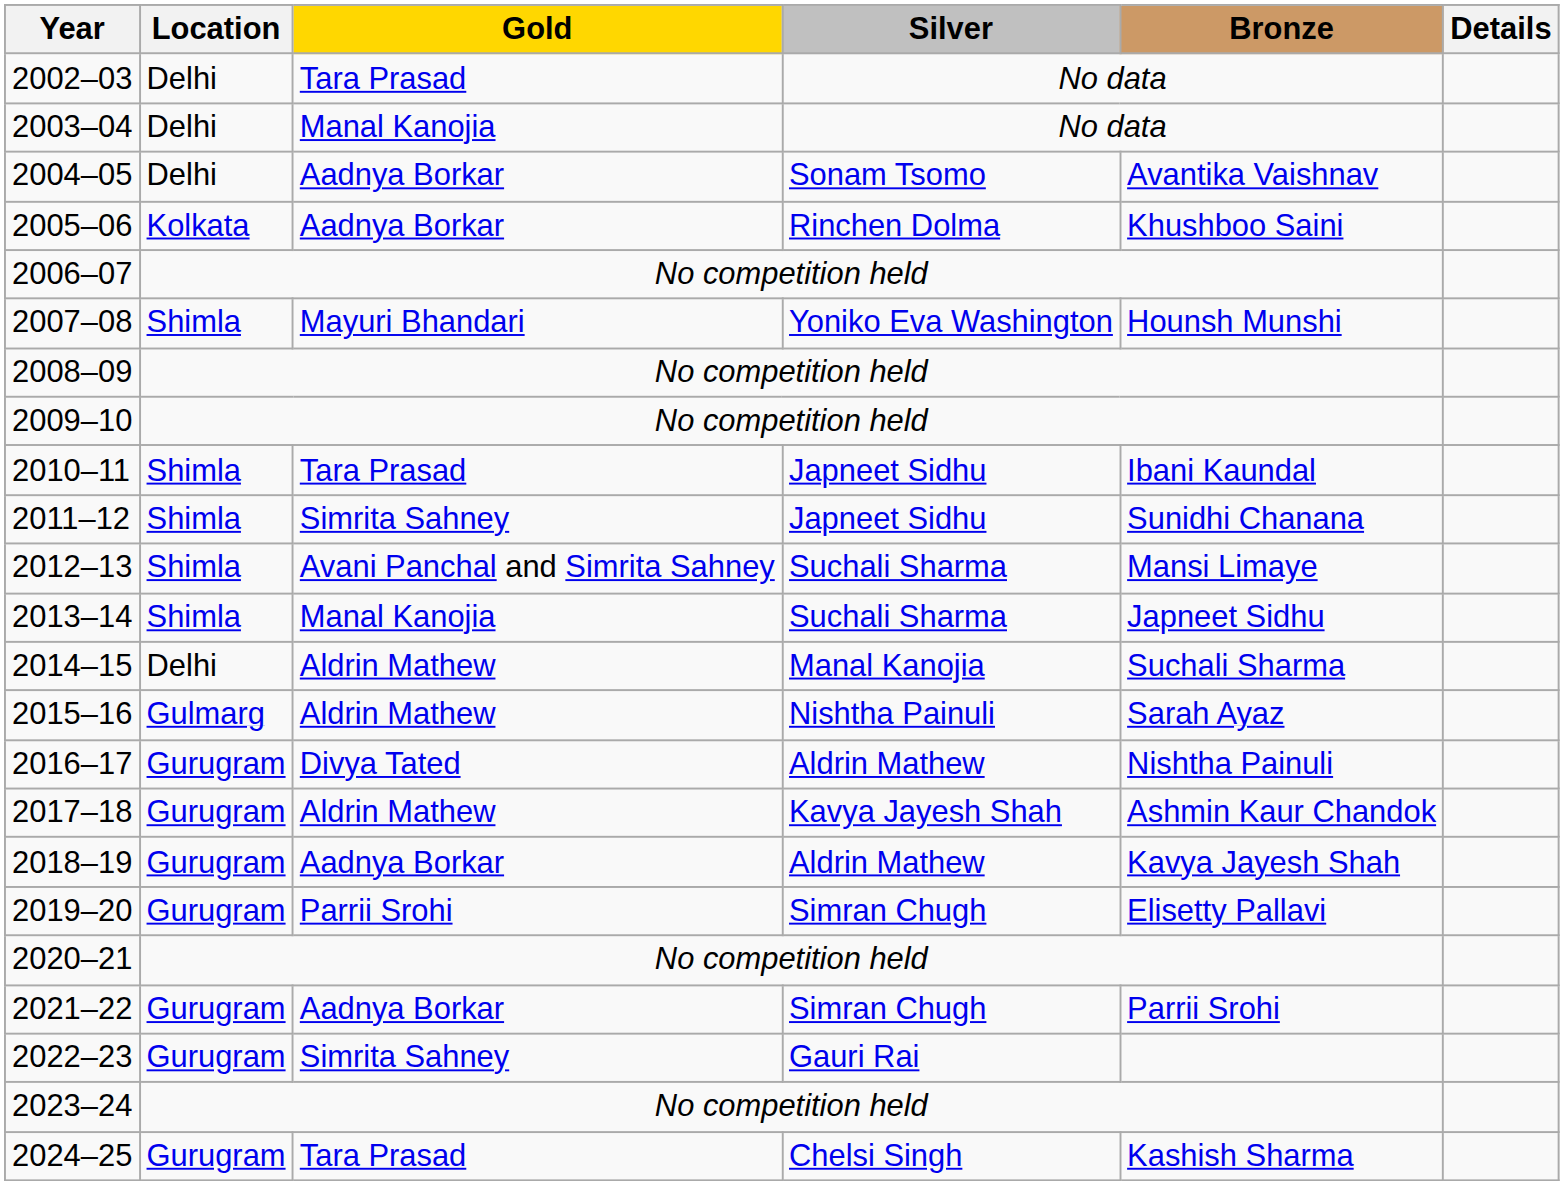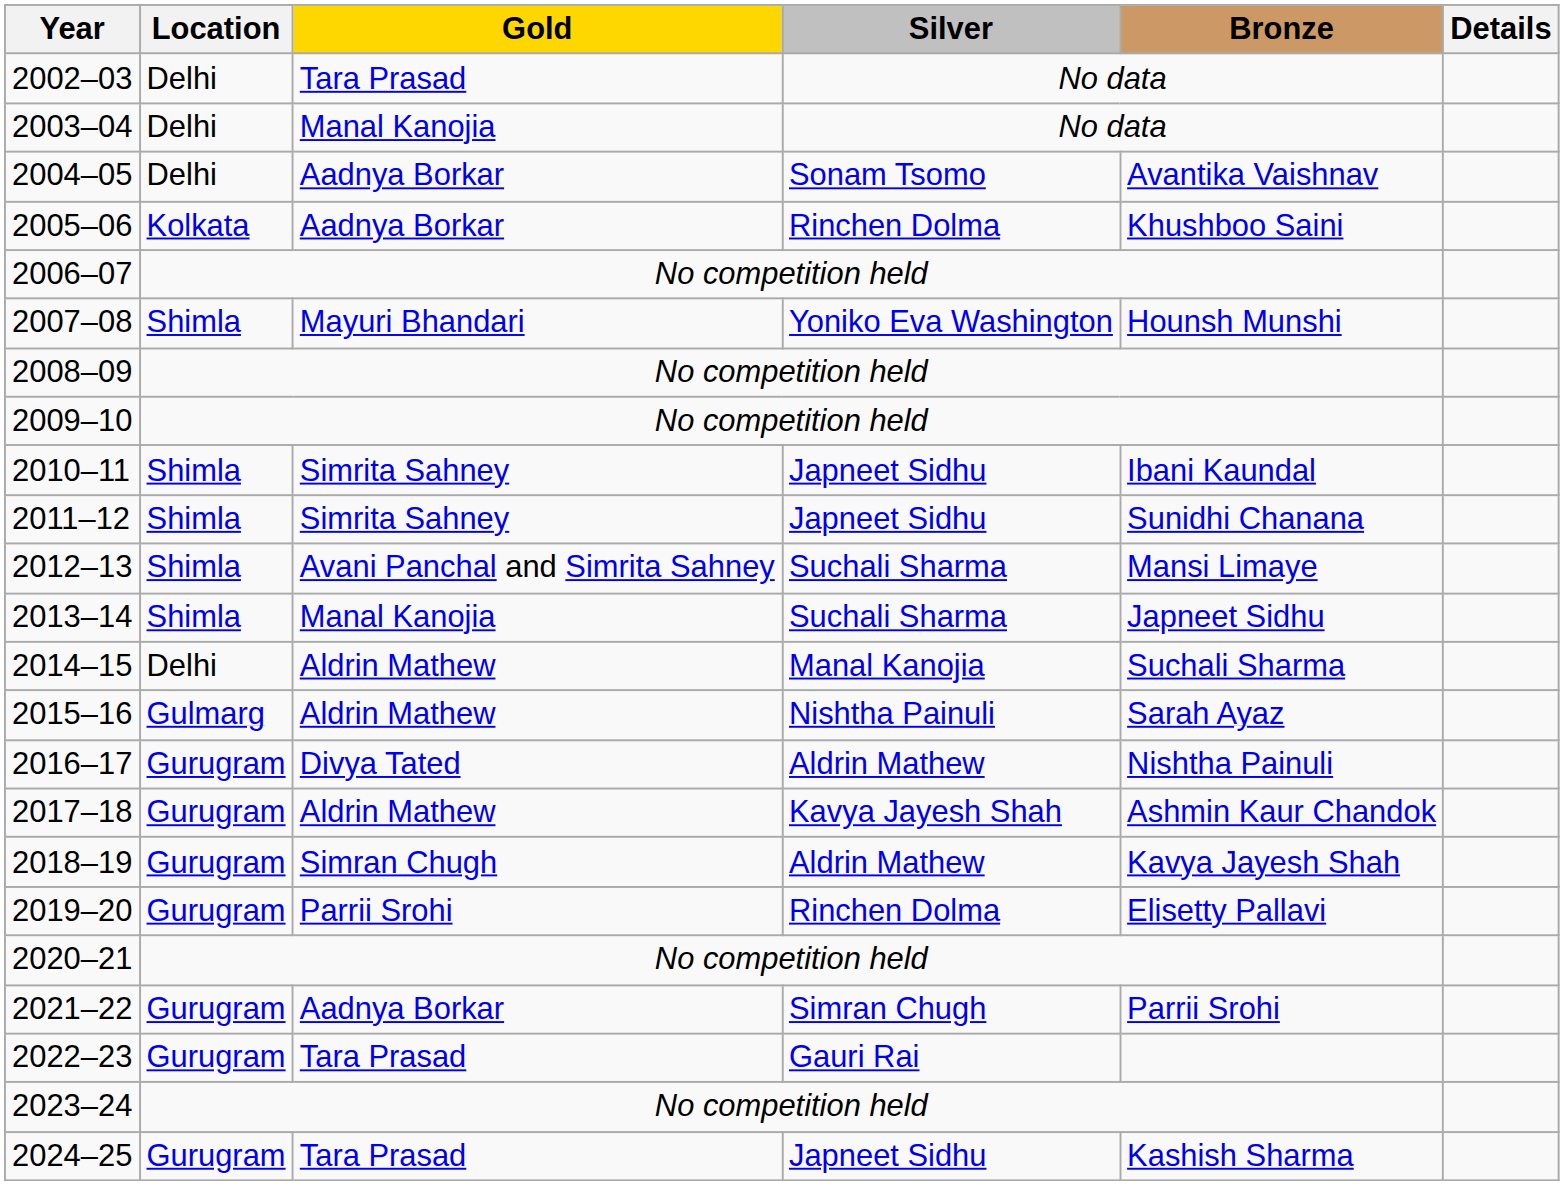 <table class="wikitable">
 <tr>
 <th>Year</th>
 <th>Location</th>
 <td align=center bgcolor=gold><strong>Gold</strong></td>
 <td align=center bgcolor=silver><strong>Silver</strong></td>
 <td align=center bgcolor=cc9966><strong>Bronze</strong></td>
 <th>Details</th>
 </tr>
 <tr>
 <td>2002–03</td>
 <td>Delhi</td>
 <td><a href='#'>Tara Prasad</a></td>
 <td colspan=2 align=center><em>No data</em></td>
 <td></td>
 </tr>
 <tr>
 <td>2003–04</td>
 <td>Delhi</td>
 <td><a href='#'>Manal Kanojia</a></td>
 <td colspan=2 align=center><em>No data</em></td>
 <td></td>
 </tr>
 <tr>
 <td>2004–05</td>
 <td>Delhi</td>
 <td><a href='#'>Aadnya Borkar</a></td>
 <td><a href='#'>Sonam Tsomo</a></td>
 <td><a href='#'>Avantika Vaishnav</a></td>
 <td></td>
 </tr>
 <tr>
 <td>2005–06</td>
 <td><a href='#'>Kolkata</a></td>
 <td><a href='#'>Aadnya Borkar</a></td>
 <td><a href='#'>Rinchen Dolma</a></td>
 <td><a href='#'>Khushboo Saini</a></td>
 <td></td>
 </tr>
 <tr>
 <td>2006–07</td>
 <td colspan=4 align=center><em>No competition held</em></td>
 <td></td>
 </tr>
 <tr>
 <td>2007–08</td>
 <td><a href='#'>Shimla</a></td>
 <td><a href='#'>Mayuri Bhandari</a></td>
 <td><a href='#'>Yoniko Eva Washington</a></td>
 <td><a href='#'>Hounsh Munshi</a></td>
 <td></td>
 </tr>
 <tr>
 <td>2008–09</td>
 <td colspan=4 align=center><em>No competition held</em></td>
 <td></td>
 </tr>
 <tr>
 <td>2009–10</td>
 <td colspan=4 align=center><em>No competition held</em></td>
 <td></td>
 </tr>
 <tr>
 <td>2010–11</td>
 <td><a href='#'>Shimla</a></td>
-<td><a href='#'>Tara Prasad</a></td>
+<td><a href='#'>Simrita Sahney</a></td>
 <td><a href='#'>Japneet Sidhu</a></td>
 <td><a href='#'>Ibani Kaundal</a></td>
 <td></td>
 </tr>
 <tr>
 <td>2011–12</td>
 <td><a href='#'>Shimla</a></td>
 <td><a href='#'>Simrita Sahney</a></td>
 <td><a href='#'>Japneet Sidhu</a></td>
 <td><a href='#'>Sunidhi Chanana</a></td>
 <td></td>
 </tr>
 <tr>
 <td>2012–13</td>
 <td><a href='#'>Shimla</a></td>
 <td><a href='#'>Avani Panchal</a> and <a href='#'>Simrita Sahney</a></td>
 <td><a href='#'>Suchali Sharma</a></td>
 <td><a href='#'>Mansi Limaye</a></td>
 <td></td>
 </tr>
 <tr>
 <td>2013–14</td>
 <td><a href='#'>Shimla</a></td>
 <td><a href='#'>Manal Kanojia</a></td>
 <td><a href='#'>Suchali Sharma</a></td>
 <td><a href='#'>Japneet Sidhu</a></td>
 <td></td>
 </tr>
 <tr>
 <td>2014–15</td>
 <td>Delhi</td>
 <td><a href='#'>Aldrin Mathew</a></td>
 <td><a href='#'>Manal Kanojia</a></td>
 <td><a href='#'>Suchali Sharma</a></td>
 <td></td>
 </tr>
 <tr>
 <td>2015–16</td>
 <td><a href='#'>Gulmarg</a></td>
 <td><a href='#'>Aldrin Mathew</a></td>
 <td><a href='#'>Nishtha Painuli</a></td>
 <td><a href='#'>Sarah Ayaz</a></td>
 <td></td>
 </tr>
 <tr>
 <td>2016–17</td>
 <td><a href='#'>Gurugram</a></td>
 <td><a href='#'>Divya Tated</a></td>
 <td><a href='#'>Aldrin Mathew</a></td>
 <td><a href='#'>Nishtha Painuli</a></td>
 <td></td>
 </tr>
 <tr>
 <td>2017–18</td>
 <td><a href='#'>Gurugram</a></td>
 <td><a href='#'>Aldrin Mathew</a></td>
 <td><a href='#'>Kavya Jayesh Shah</a></td>
 <td><a href='#'>Ashmin Kaur Chandok</a></td>
 <td></td>
 </tr>
 <tr>
 <td>2018–19</td>
 <td><a href='#'>Gurugram</a></td>
-<td><a href='#'>Aadnya Borkar</a></td>
+<td><a href='#'>Simran Chugh</a></td>
 <td><a href='#'>Aldrin Mathew</a></td>
 <td><a href='#'>Kavya Jayesh Shah</a></td>
 <td></td>
 </tr>
 <tr>
 <td>2019–20</td>
 <td><a href='#'>Gurugram</a></td>
 <td><a href='#'>Parrii Srohi</a></td>
-<td><a href='#'>Simran Chugh</a></td>
+<td><a href='#'>Rinchen Dolma</a></td>
 <td><a href='#'>Elisetty Pallavi</a></td>
 <td></td>
 </tr>
 <tr>
 <td>2020–21</td>
 <td colspan=4 align=center><em>No competition held</em></td>
 <td></td>
 </tr>
 <tr>
 <td>2021–22</td>
 <td><a href='#'>Gurugram</a></td>
 <td><a href='#'>Aadnya Borkar</a></td>
 <td><a href='#'>Simran Chugh</a></td>
 <td><a href='#'>Parrii Srohi</a></td>
 <td></td>
 </tr>
 <tr>
 <td>2022–23</td>
 <td><a href='#'>Gurugram</a></td>
-<td><a href='#'>Simrita Sahney</a></td>
+<td><a href='#'>Tara Prasad</a></td>
 <td><a href='#'>Gauri Rai</a></td>
 <td></td>
 <td></td>
 </tr>
 <tr>
 <td>2023–24</td>
 <td colspan=4 align=center><em>No competition held</em></td>
 <td></td>
 </tr>
 <tr>
 <td>2024–25</td>
 <td><a href='#'>Gurugram</a></td>
 <td><a href='#'>Tara Prasad</a></td>
-<td><a href='#'>Chelsi Singh</a></td>
+<td><a href='#'>Japneet Sidhu</a></td>
 <td><a href='#'>Kashish Sharma</a></td>
 <td></td>
 </tr>
 </table>
